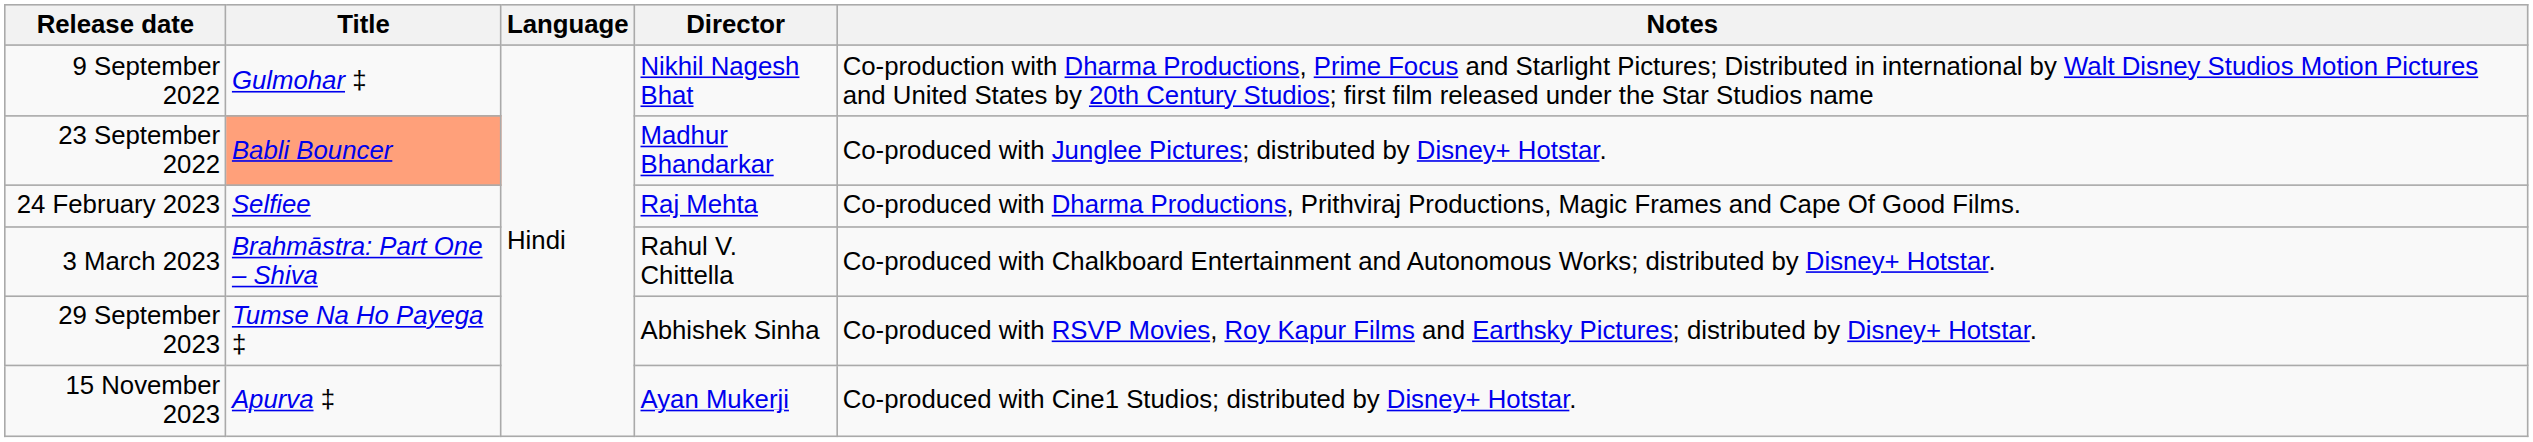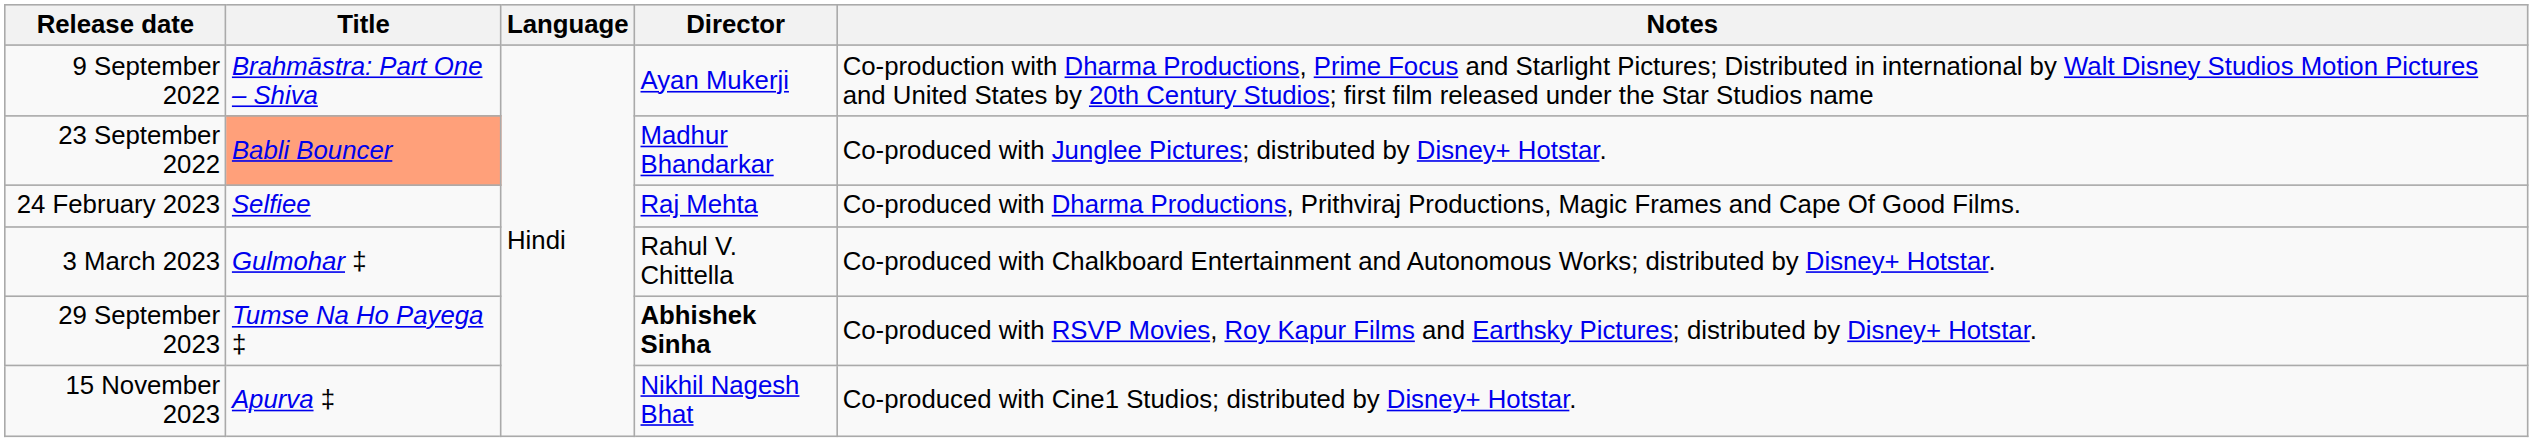 <table class="wikitable plainrowheaders sortable" style="width:99%;">
 <tr>
 <th scope="col" style="width:130px;">Release date</th>
 <th scope="col">Title</th>
 <th scope="col">Language</th>
 <th scope="col">Director</th>
 <th scope="col" class="unsortable">Notes</th>
 </tr>
 <tr>
 <td style="text-align:right;">9 September 2022</td>
-<td><em><a href='#'>Gulmohar</a></em> ‡</td>
+<td><em><a href='#'>Brahmāstra: Part One – Shiva</a></em></td>
 <td rowspan="6">Hindi</td>
-<td><a href='#'>Nikhil Nagesh Bhat</a></td>
+<td><a href='#'>Ayan Mukerji</a></td>
 <td>Co-production with <a href='#'>Dharma Productions</a>, <a href='#'>Prime Focus</a> and Starlight Pictures; Distributed in international by <a href='#'>Walt Disney Studios Motion Pictures</a> and United States by <a href='#'>20th Century Studios</a>; first film released under the Star Studios name</td>
 </tr>
 <tr>
 <td style="text-align:right;">23 September 2022</td>
 <td style="background: lightsalmon;"><em><a href='#'>Babli Bouncer</a></em> </td>
 <td><a href='#'>Madhur Bhandarkar</a></td>
 <td>Co-produced with <a href='#'>Junglee Pictures</a>; distributed by <a href='#'>Disney+ Hotstar</a>.</td>
 </tr>
 <tr>
 <td style="text-align:right;">24 February 2023</td>
 <td><em><a href='#'>Selfiee</a></em></td>
 <td><a href='#'>Raj Mehta</a></td>
 <td>Co-produced with <a href='#'>Dharma Productions</a>, Prithviraj Productions, Magic Frames and Cape Of Good Films.</td>
 </tr>
 <tr>
 <td style="text-align:right;">3 March 2023</td>
-<td><em><a href='#'>Brahmāstra: Part One – Shiva</a></em></td>
+<td><em><a href='#'>Gulmohar</a></em> ‡</td>
 <td>Rahul V. Chittella</td>
 <td>Co-produced with Chalkboard Entertainment and Autonomous Works; distributed by <a href='#'>Disney+ Hotstar</a>.</td>
 </tr>
 <tr>
 <td style="text-align:right;">29 September 2023</td>
 <td><em><a href='#'>Tumse Na Ho Payega</a></em> ‡</td>
-<td>Abhishek Sinha</td>
+<td><strong>Abhishek Sinha</strong></td>
 <td>Co-produced with <a href='#'>RSVP Movies</a>, <a href='#'>Roy Kapur Films</a> and <a href='#'>Earthsky Pictures</a>; distributed by <a href='#'>Disney+ Hotstar</a>.</td>
 </tr>
 <tr>
 <td style="text-align:right;">15 November 2023</td>
 <td><em><a href='#'>Apurva</a></em> ‡</td>
-<td><a href='#'>Ayan Mukerji</a></td>
+<td><a href='#'>Nikhil Nagesh Bhat</a></td>
 <td>Co-produced with Cine1 Studios; distributed by <a href='#'>Disney+ Hotstar</a>.</td>
 </tr>
 </table>
